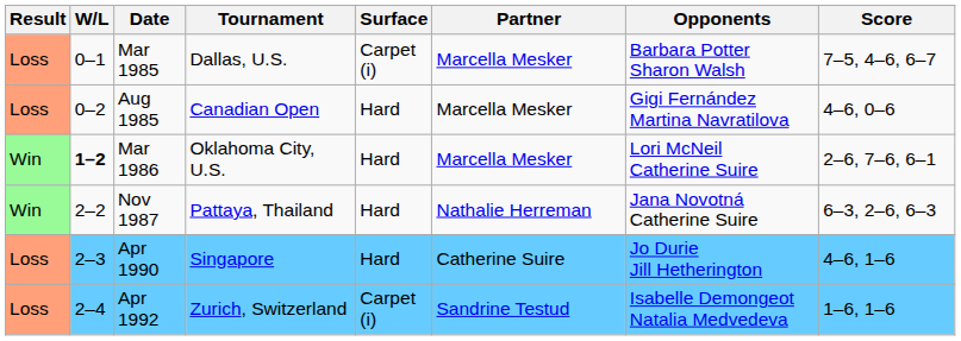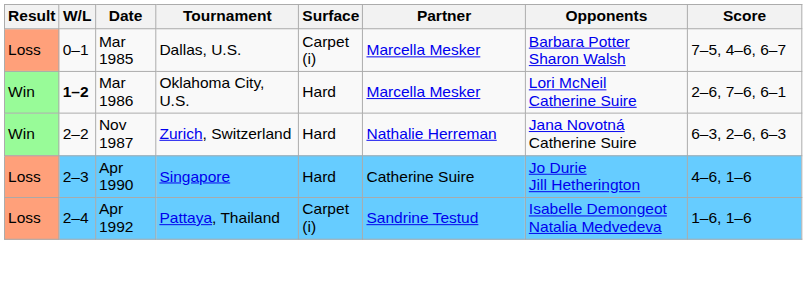 <table class="sortable wikitable">
 <tr>
 <th>Result</th>
 <th style="width:30px" class="unsortable">W/L</th>
 <th style="width:55px">Date</th>
 <th style="width:140px">Tournament</th>
 <th style="width:55px">Surface</th>
 <th style="width:160px">Partner</th>
 <th style="width:160px">Opponents</th>
 <th style="width:110px" class="unsortable">Score</th>
 </tr>
 <tr>
 <td style="background:#ffa07a;">Loss</td>
 <td>0–1</td>
 <td>Mar 1985</td>
 <td>Dallas, U.S.</td>
 <td>Carpet (i)</td>
 <td> <a href='#'>Marcella Mesker</a></td>
 <td> <a href='#'>Barbara Potter</a> <br>  <a href='#'>Sharon Walsh</a></td>
 <td>7–5, 4–6, 6–7</td>
 </tr>
 <tr>
-<td style="background:#ffa07a;">Loss</td>
-<td>0–2</td>
-<td>Aug 1985</td>
-<td><a href='#'>Canadian Open</a></td>
-<td>Hard</td>
-<td> Marcella Mesker</td>
-<td> <a href='#'>Gigi Fernández</a> <br>  <a href='#'>Martina Navratilova</a></td>
-<td>4–6, 0–6</td>
-</tr>
-<tr>
 <td style="background:#98fb98;">Win</td>
 <td><strong>1–2</strong></td>
 <td>Mar 1986</td>
 <td>Oklahoma City, U.S.</td>
 <td>Hard</td>
 <td> <a href='#'>Marcella Mesker</a></td>
 <td> <a href='#'>Lori McNeil</a> <br>  <a href='#'>Catherine Suire</a></td>
 <td>2–6, 7–6, 6–1</td>
 </tr>
 <tr>
 <td style="background:#98fb98;">Win</td>
 <td>2–2</td>
 <td>Nov 1987</td>
-<td><a href='#'>Pattaya</a>, Thailand</td>
+<td><a href='#'>Zurich</a>, Switzerland</td>
 <td>Hard</td>
 <td> <a href='#'>Nathalie Herreman</a></td>
 <td> <a href='#'>Jana Novotná</a> <br>  Catherine Suire</td>
 <td>6–3, 2–6, 6–3</td>
 </tr>
 <tr bgcolor="66CCFF">
 <td style="background:#ffa07a;">Loss</td>
 <td>2–3</td>
 <td>Apr 1990</td>
 <td><a href='#'>Singapore</a></td>
 <td>Hard</td>
 <td> Catherine Suire</td>
 <td> <a href='#'>Jo Durie</a> <br>  <a href='#'>Jill Hetherington</a></td>
 <td>4–6, 1–6</td>
 </tr>
 <tr bgcolor="66CCFF">
 <td style="background:#ffa07a;">Loss</td>
 <td>2–4</td>
 <td>Apr 1992</td>
-<td><a href='#'>Zurich</a>, Switzerland</td>
+<td><a href='#'>Pattaya</a>, Thailand</td>
 <td>Carpet (i)</td>
 <td> <a href='#'>Sandrine Testud</a></td>
 <td> <a href='#'>Isabelle Demongeot</a> <br>  <a href='#'>Natalia Medvedeva</a></td>
 <td>1–6, 1–6</td>
 </tr>
 </table>
